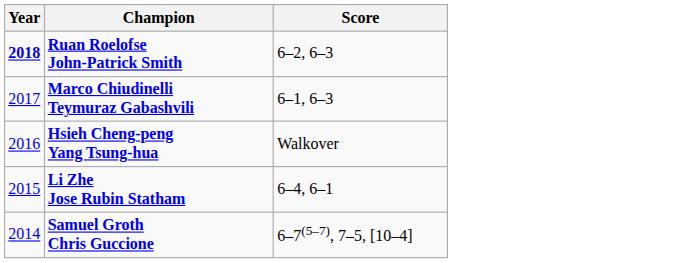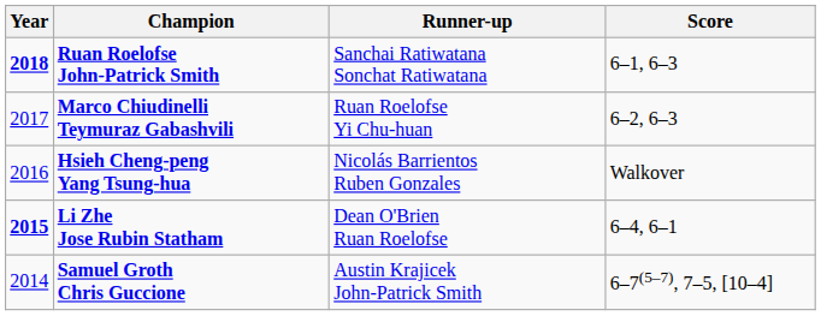 <table class="wikitable" style="font-size:90%">
 <tr>
 <th>Year</th>
 <th width="200">Champion</th>
+<th width="200">Runner-up</th>
 <th width="150">Score</th>
 </tr>
 <tr>
 <td><strong><a href='#'>2018</a></strong></td>
 <td> <strong><a href='#'>Ruan Roelofse</a></strong> <br>  <strong><a href='#'>John-Patrick Smith</a></strong></td>
-<td>6–2, 6–3</td>
+<td> <a href='#'>Sanchai Ratiwatana</a> <br>  <a href='#'>Sonchat Ratiwatana</a></td>
+<td>6–1, 6–3</td>
 </tr>
 <tr>
 <td><a href='#'>2017</a></td>
 <td> <strong><a href='#'>Marco Chiudinelli</a></strong> <br>  <strong><a href='#'>Teymuraz Gabashvili</a></strong></td>
-<td>6–1, 6–3</td>
+<td> <a href='#'>Ruan Roelofse</a> <br>  <a href='#'>Yi Chu-huan</a></td>
+<td>6–2, 6–3</td>
 </tr>
 <tr>
 <td><a href='#'>2016</a></td>
 <td> <strong><a href='#'>Hsieh Cheng-peng</a></strong> <br>  <strong><a href='#'>Yang Tsung-hua</a></strong></td>
+<td> <a href='#'>Nicolás Barrientos</a> <br>  <a href='#'>Ruben Gonzales</a></td>
 <td>Walkover</td>
 </tr>
 <tr>
-<td><a href='#'>2015</a></td>
+<td><strong><a href='#'>2015</a></strong></td>
 <td> <strong><a href='#'>Li Zhe</a></strong> <br>  <strong><a href='#'>Jose Rubin Statham</a></strong></td>
+<td> <a href='#'>Dean O'Brien</a> <br>  <a href='#'>Ruan Roelofse</a></td>
 <td>6–4, 6–1</td>
 </tr>
 <tr>
 <td><a href='#'>2014</a></td>
 <td> <strong><a href='#'>Samuel Groth</a></strong><br> <strong><a href='#'>Chris Guccione</a></strong></td>
+<td> <a href='#'>Austin Krajicek</a><br> <a href='#'>John-Patrick Smith</a></td>
 <td>6–7<sup>(5–7)</sup>, 7–5, [10–4]</td>
 </tr>
 </table>
